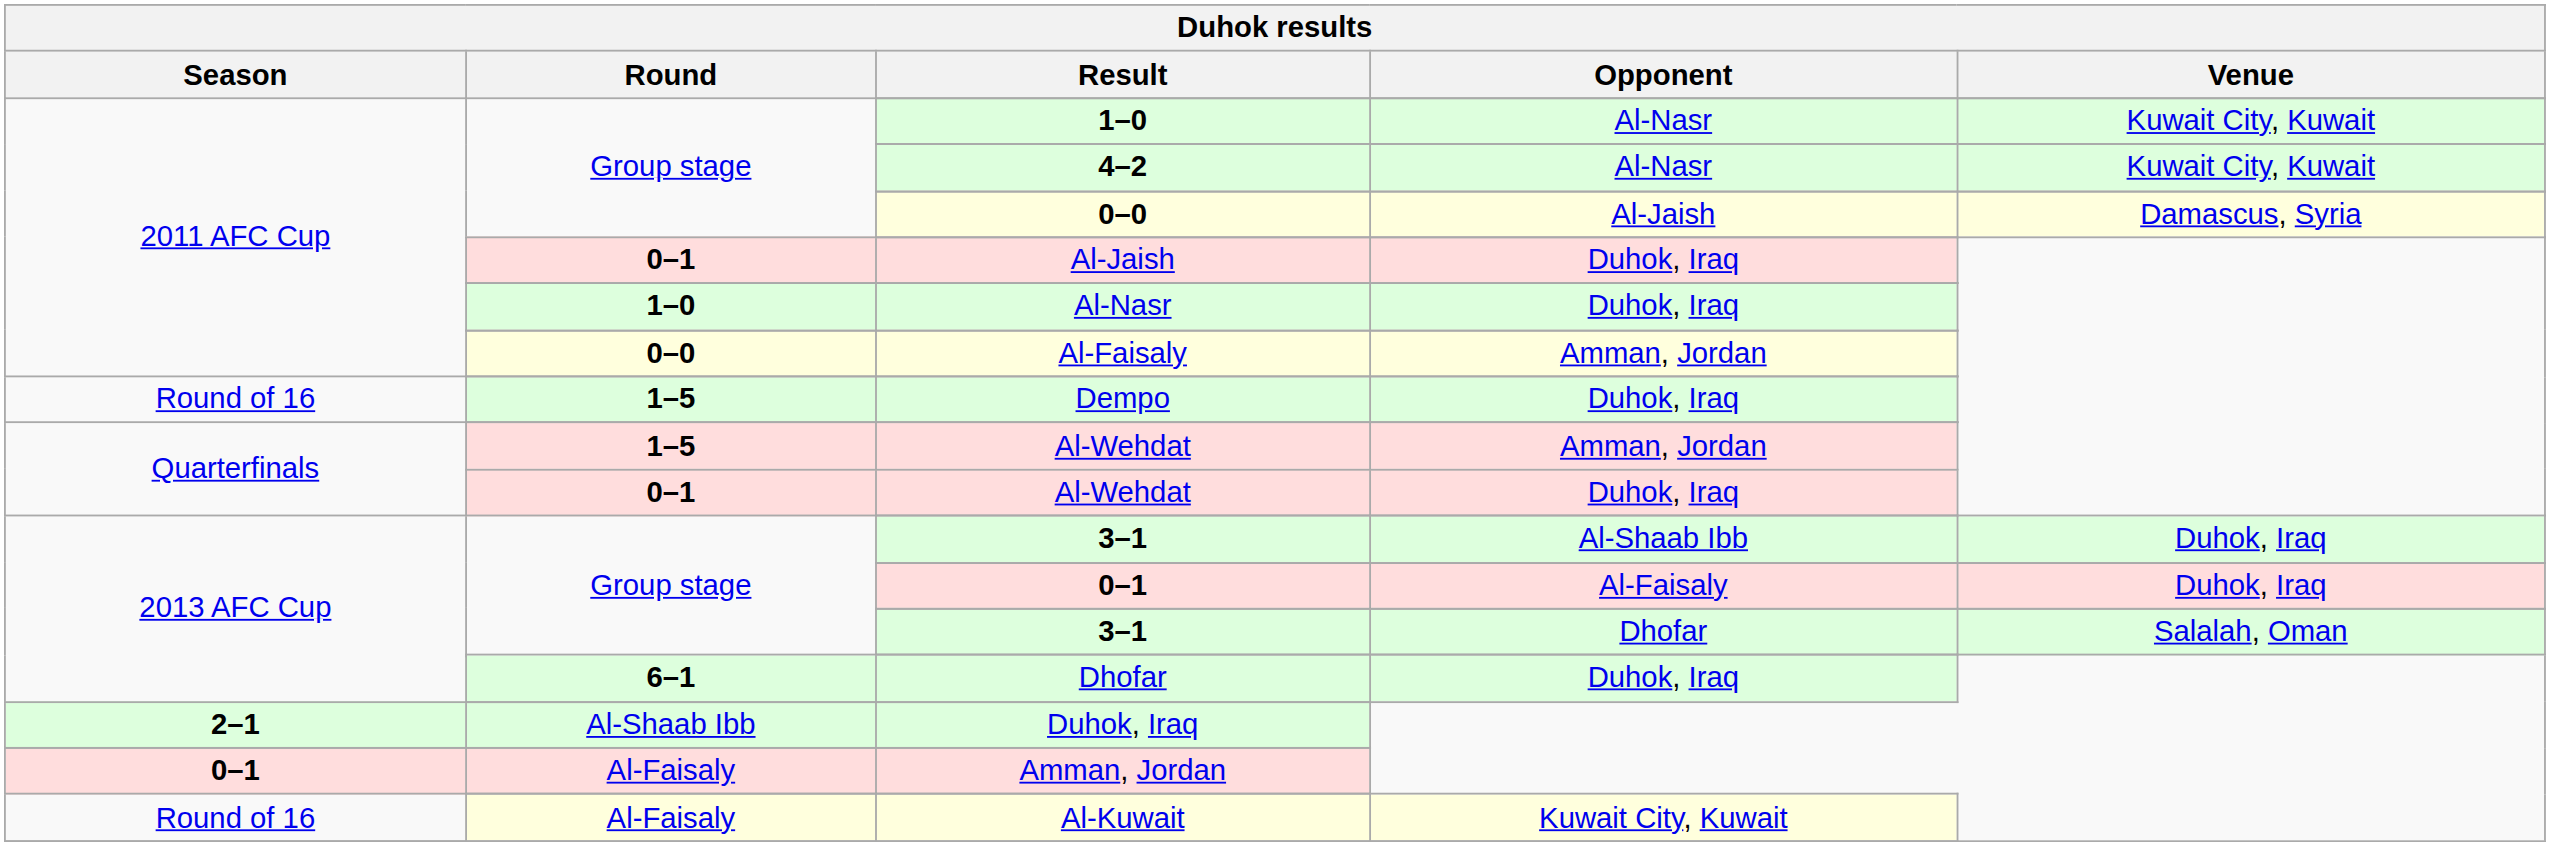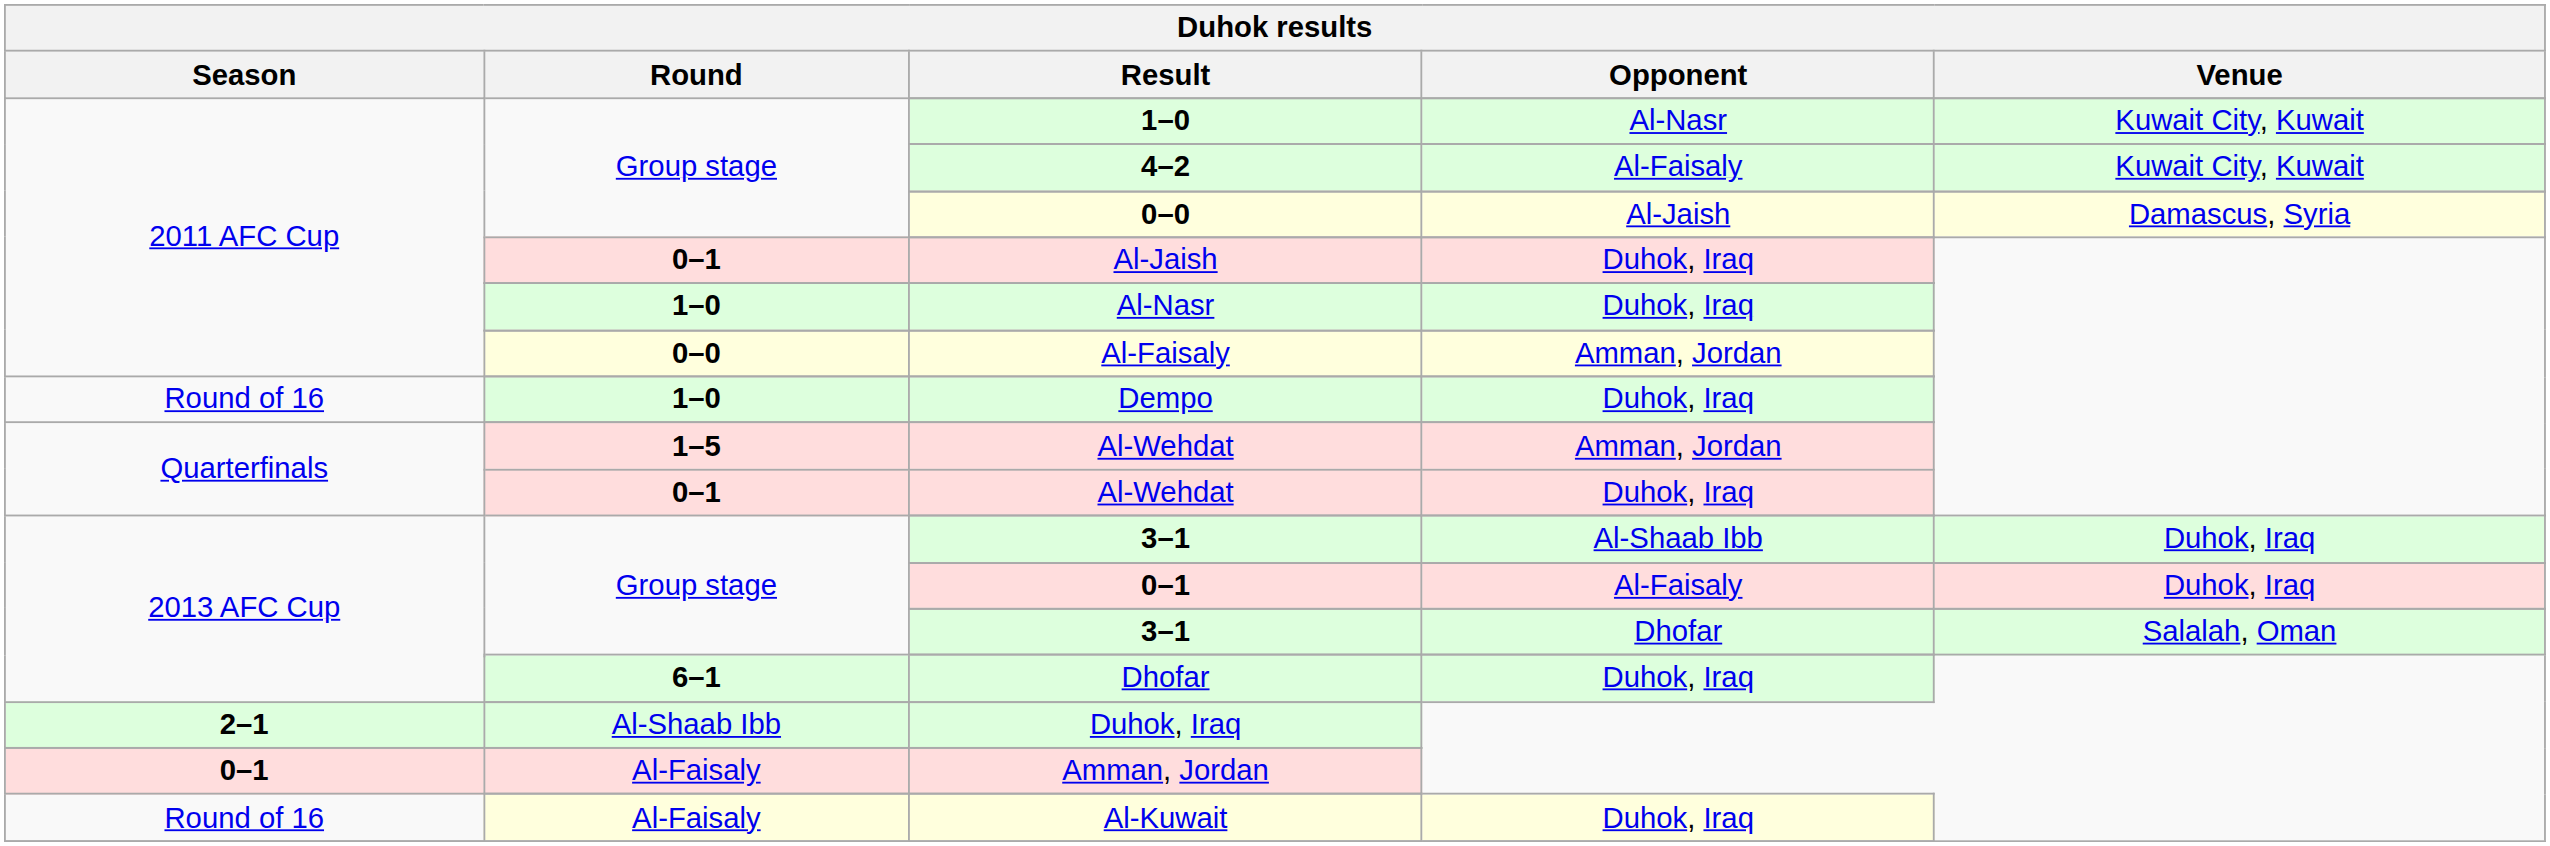 <table width=70% class="wikitable" style="text-align:center">
 <tr>
 <th colspan=5>Duhok results</th>
 </tr>
 <tr>
 <th>Season</th>
 <th>Round</th>
 <th>Result</th>
 <th>Opponent</th>
 <th>Venue</th>
 </tr>
 <tr align=center>
 <td rowspan="12" align=center><a href='#'>2011 AFC Cup</a></td>
 <td rowspan="7"><a href='#'>Group stage</a></td>
 </tr>
 <tr bgcolor=#ddffdd>
 <td><strong>1–0</strong></td>
 <td> <a href='#'>Al-Nasr</a></td>
 <td><a href='#'>Kuwait City</a>, <a href='#'>Kuwait</a></td>
 </tr>
 <tr align=center>
 </tr>
 <tr bgcolor=#ddffdd>
 <td><strong>4–2</strong></td>
-<td> <a href='#'>Al-Nasr</a></td>
+<td> <a href='#'>Al-Faisaly</a></td>
 <td><a href='#'>Kuwait City</a>, <a href='#'>Kuwait</a></td>
 </tr>
 <tr align=center>
 </tr>
 <tr bgcolor=#ffffdd>
 <td><strong>0–0</strong></td>
 <td>  <a href='#'>Al-Jaish</a></td>
 <td><a href='#'>Damascus</a>, <a href='#'>Syria</a></td>
 </tr>
 <tr align=center>
 </tr>
 <tr bgcolor=#ffdddd>
 <td><strong>0–1</strong></td>
 <td>  <a href='#'>Al-Jaish</a></td>
 <td><a href='#'>Duhok</a>, <a href='#'>Iraq</a></td>
 </tr>
 <tr align=center>
 </tr>
 <tr bgcolor=#ddffdd>
 <td><strong>1–0</strong></td>
 <td> <a href='#'>Al-Nasr</a></td>
 <td><a href='#'>Duhok</a>, <a href='#'>Iraq</a></td>
 </tr>
 <tr align=center>
 </tr>
 <tr bgcolor=#ffffdd>
 <td><strong>0–0</strong></td>
 <td> <a href='#'>Al-Faisaly</a></td>
 <td><a href='#'>Amman</a>, <a href='#'>Jordan</a></td>
 </tr>
 <tr align=center>
 <td rowspan="2"><a href='#'>Round of 16</a></td>
 </tr>
 <tr bgcolor=#ddffdd>
-<td><strong>1–5</strong></td>
+<td><strong>1–0</strong></td>
 <td> <a href='#'>Dempo</a></td>
 <td><a href='#'>Duhok</a>, <a href='#'>Iraq</a></td>
 </tr>
 <tr align=center>
 <td rowspan="3"><a href='#'>Quarterfinals</a></td>
 </tr>
 <tr bgcolor=#ffdddd>
 <td><strong>1–5</strong></td>
 <td> <a href='#'>Al-Wehdat</a></td>
 <td><a href='#'>Amman</a>, <a href='#'>Jordan</a></td>
 </tr>
 <tr bgcolor=#ffdddd>
 <td><strong>0–1</strong></td>
 <td> <a href='#'>Al-Wehdat</a></td>
 <td><a href='#'>Duhok</a>, <a href='#'>Iraq</a></td>
 </tr>
 <tr align=center>
 <td rowspan="9" align=center><a href='#'>2013 AFC Cup</a></td>
 <td rowspan="7"><a href='#'>Group stage</a></td>
 </tr>
 <tr bgcolor=#ddffdd>
 <td><strong>3–1</strong></td>
 <td> <a href='#'>Al-Shaab Ibb</a></td>
 <td><a href='#'>Duhok</a>, <a href='#'>Iraq</a></td>
 </tr>
 <tr align=center>
 </tr>
 <tr bgcolor=#ffdddd>
 <td><strong>0–1</strong></td>
 <td> <a href='#'>Al-Faisaly</a></td>
 <td><a href='#'>Duhok</a>, <a href='#'>Iraq</a></td>
 </tr>
 <tr align=center>
 </tr>
 <tr bgcolor=#ddffdd>
 <td><strong>3–1</strong></td>
 <td>  <a href='#'>Dhofar</a></td>
 <td><a href='#'>Salalah</a>, <a href='#'>Oman</a></td>
 </tr>
 <tr align=center>
 </tr>
 <tr bgcolor=#ddffdd>
 <td><strong>6–1</strong></td>
 <td>  <a href='#'>Dhofar</a></td>
 <td><a href='#'>Duhok</a>, <a href='#'>Iraq</a></td>
 </tr>
 <tr align=center>
 </tr>
 <tr bgcolor=#ddffdd>
 <td><strong>2–1</strong></td>
 <td> <a href='#'>Al-Shaab Ibb</a></td>
 <td><a href='#'>Duhok</a>, <a href='#'>Iraq</a></td>
 </tr>
 <tr align=center>
 </tr>
 <tr bgcolor=#ffdddd>
 <td><strong>0–1</strong></td>
 <td> <a href='#'>Al-Faisaly</a></td>
 <td><a href='#'>Amman</a>, <a href='#'>Jordan</a></td>
 </tr>
 <tr align=center>
 <td rowspan="2"><a href='#'>Round of 16</a></td>
 </tr>
 <tr bgcolor=#ffffdd>
 <td> <a href='#'>Al-Faisaly</a></td>
 <td> <a href='#'>Al-Kuwait</a></td>
-<td><a href='#'>Kuwait City</a>, <a href='#'>Kuwait</a></td>
+<td><a href='#'>Duhok</a>, <a href='#'>Iraq</a></td>
 </tr>
 <tr>
 </tr>
 </table>
